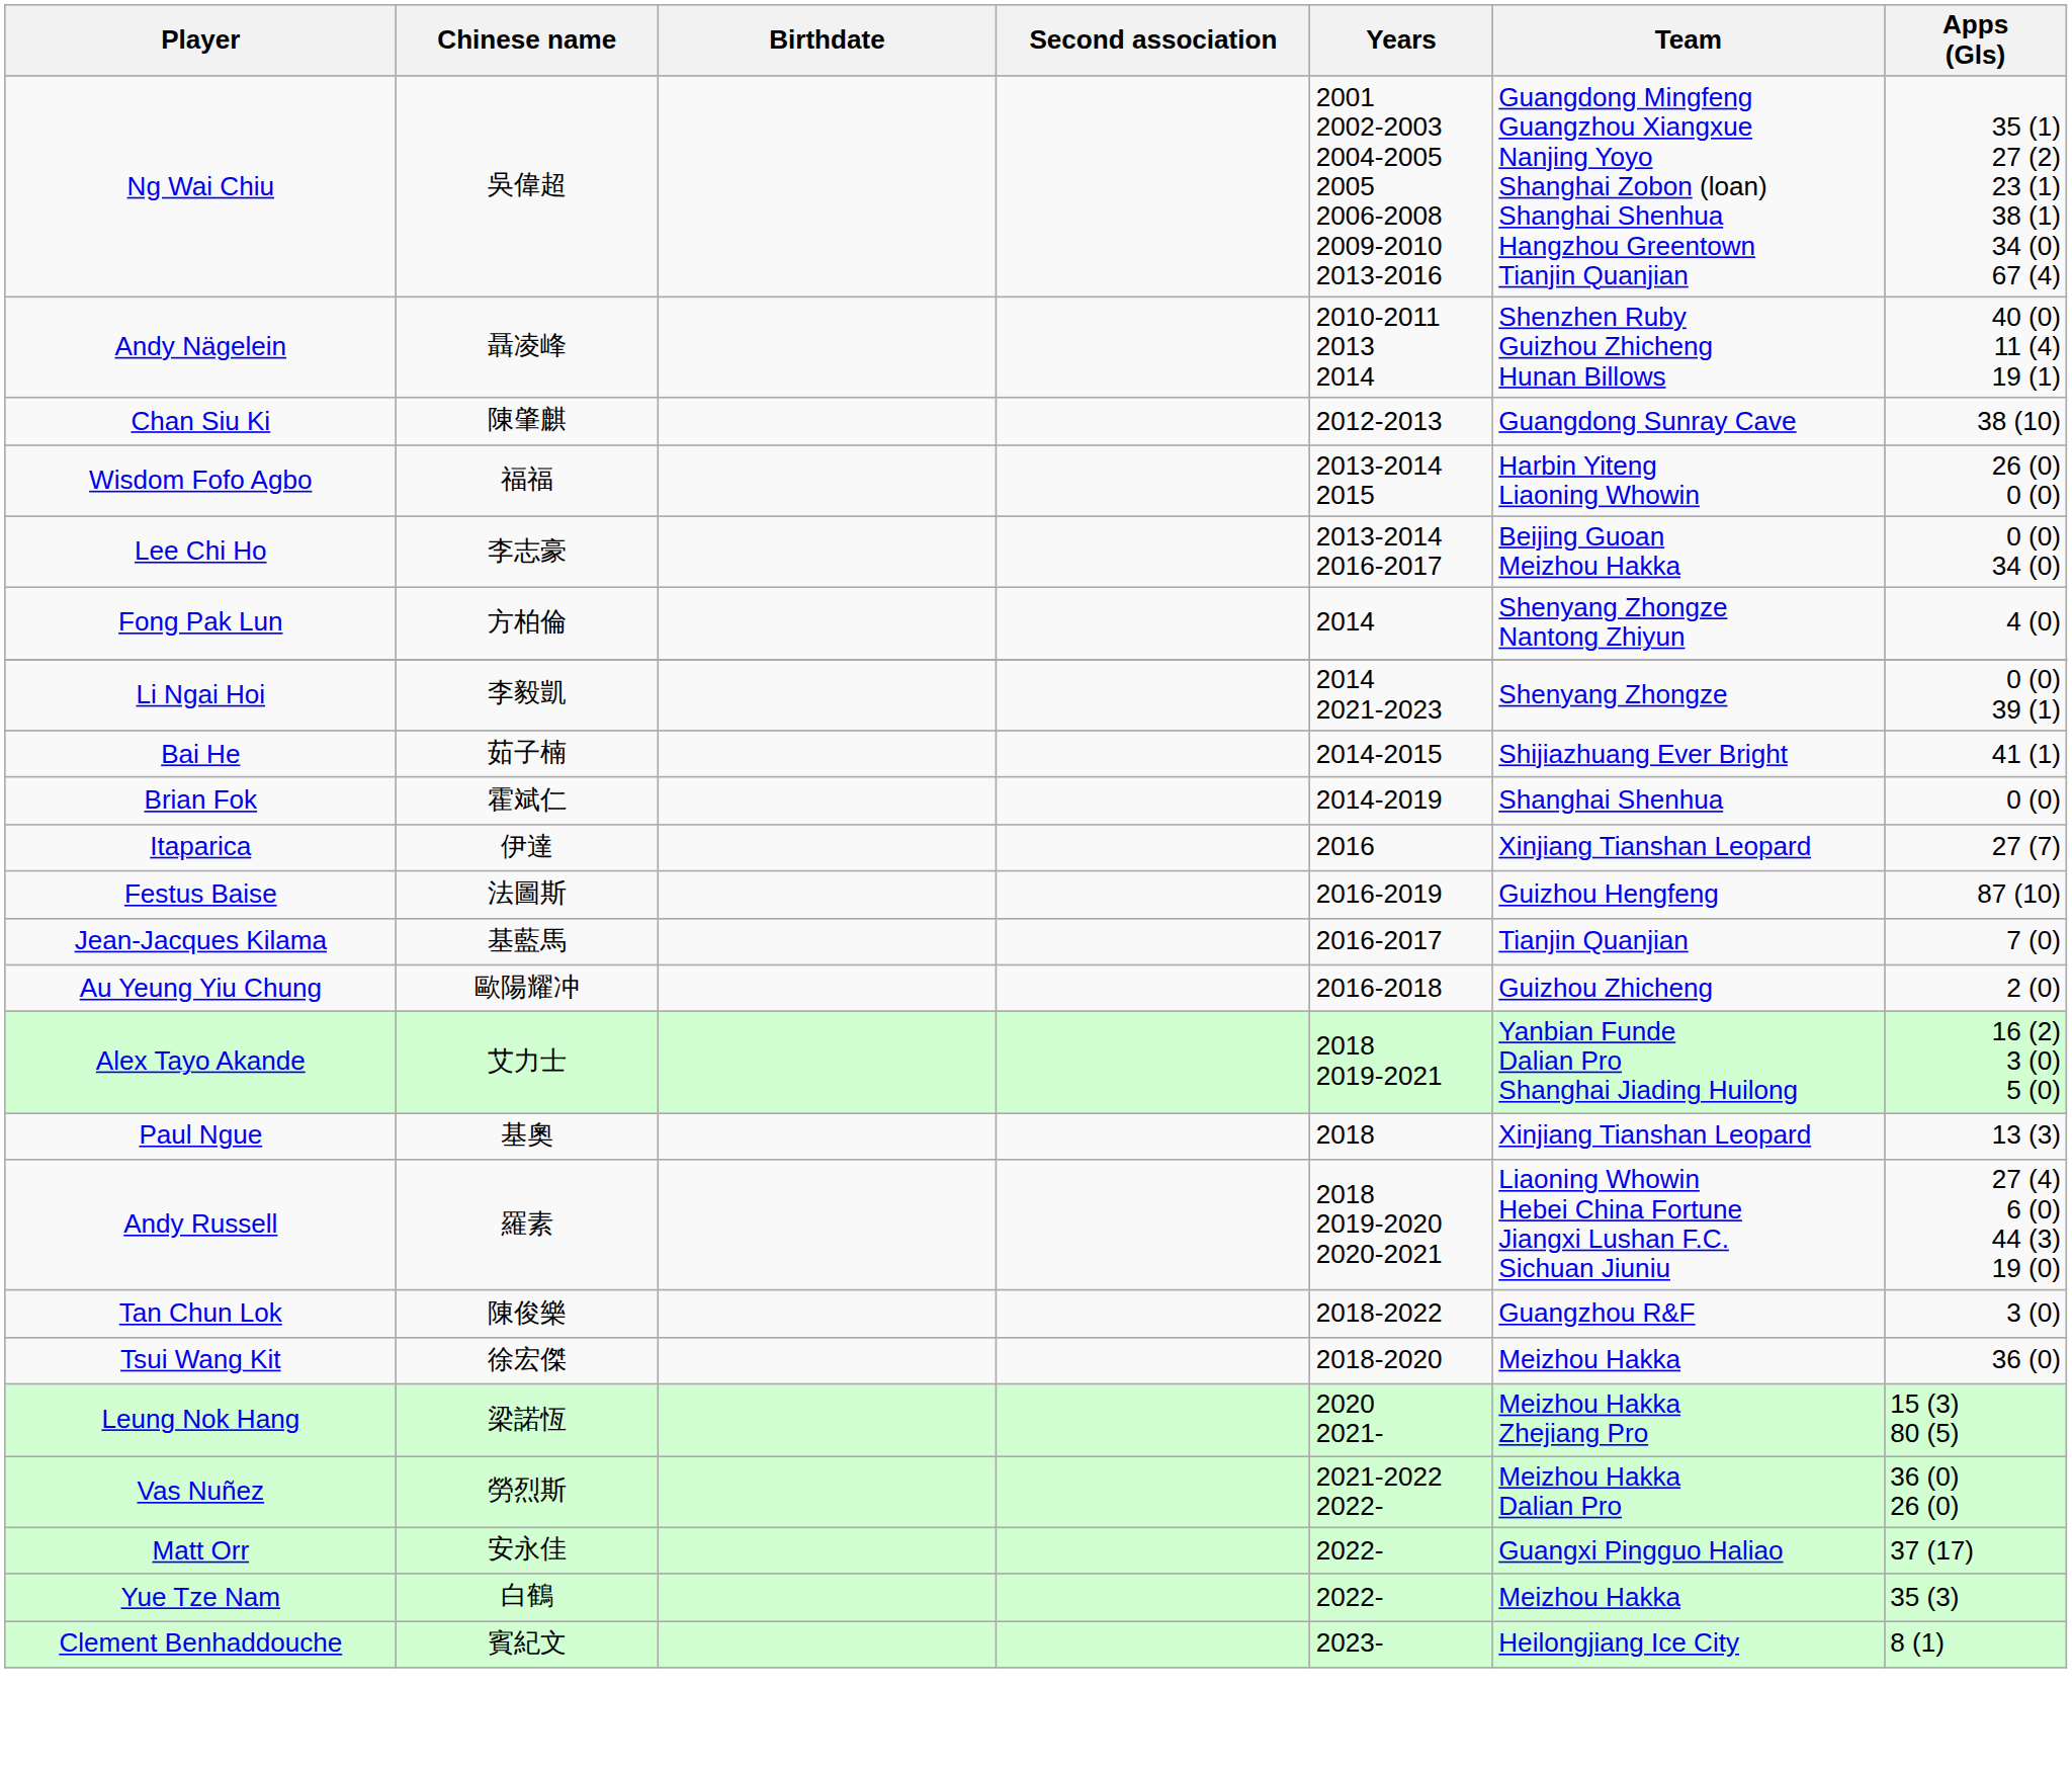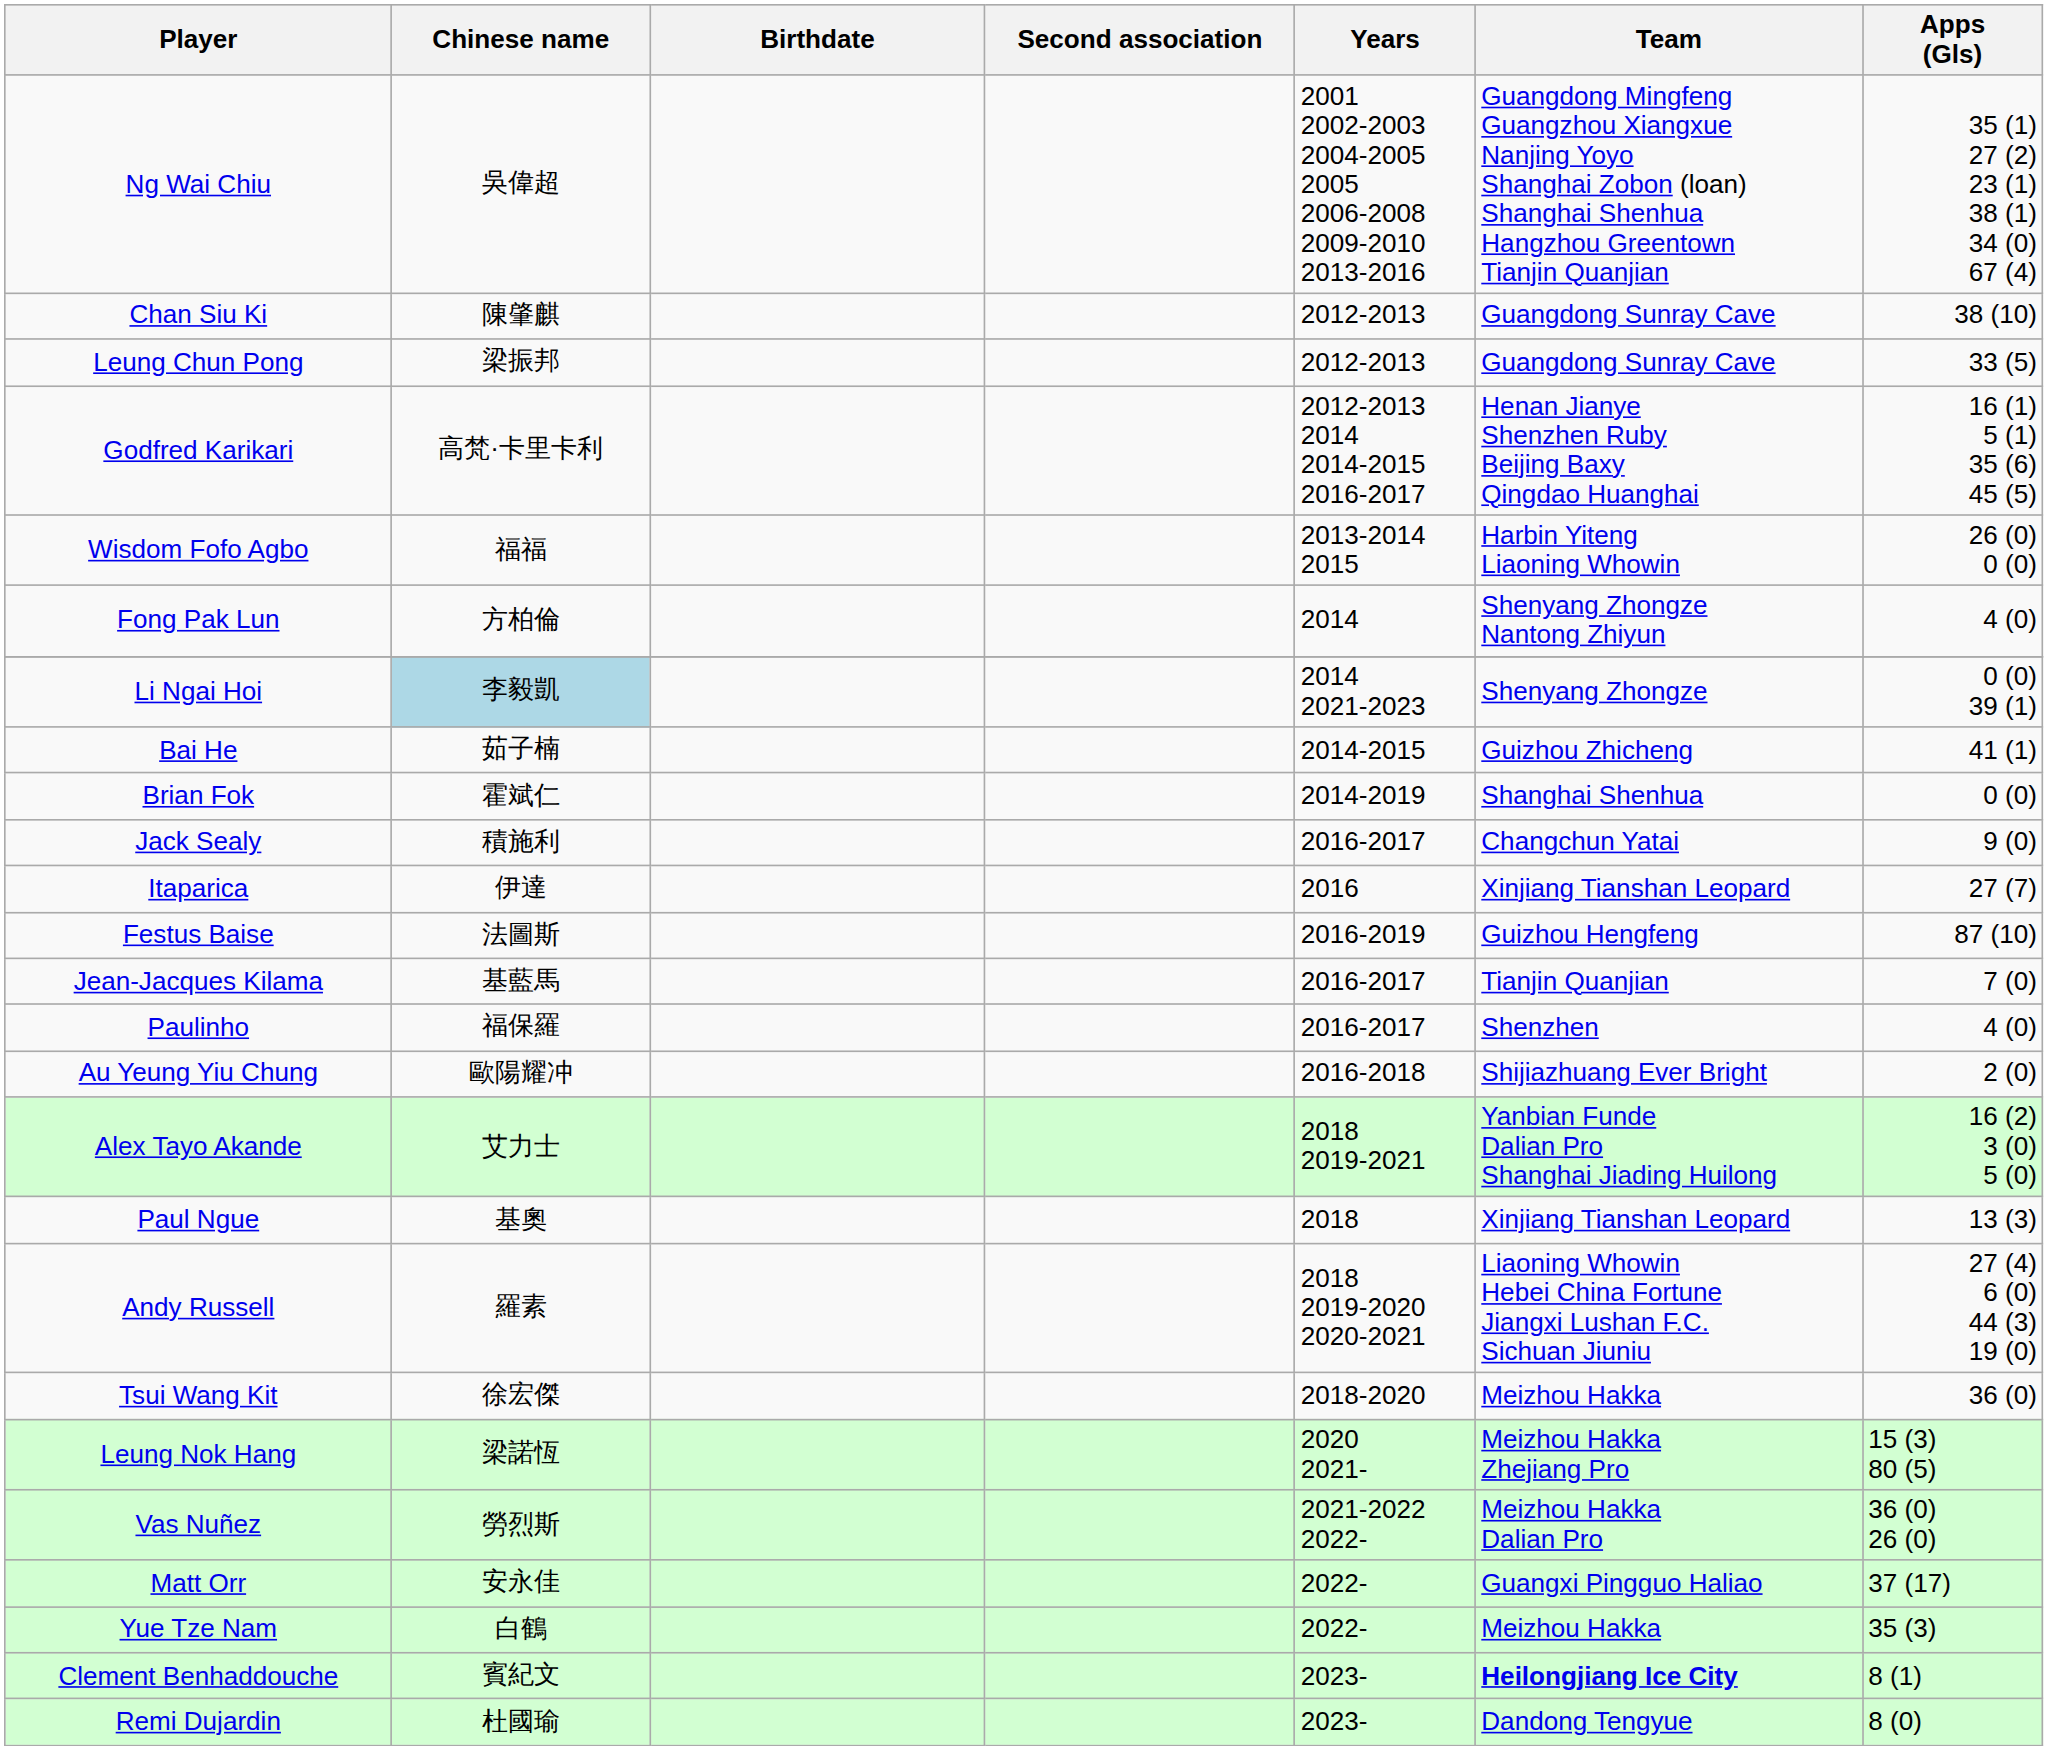 <table width=79%; class="wikitable plainrowheaders">
 <tr>
 <th width=15%>Player</th>
 <th width=10%>Chinese name</th>
 <th width=13%>Birthdate</th>
 <th width=12%>Second association</th>
 <th width=7%>Years</th>
 <th width=15%>Team</th>
 <th width=7%>Apps<br>(Gls)</th>
 </tr>
 <tr>
 <td align="center"><a href='#'>Ng Wai Chiu</a></td>
 <td align="center">吳偉超</td>
 <td align="center"></td>
 <td align="center"></td>
 <td>2001<br>2002-2003<br>2004-2005<br>2005<br>2006-2008<br>2009-2010<br>2013-2016</td>
 <td><a href='#'>Guangdong Mingfeng</a><br><a href='#'>Guangzhou Xiangxue</a><br><a href='#'>Nanjing Yoyo</a><br><a href='#'>Shanghai Zobon</a> (loan)<br><a href='#'>Shanghai Shenhua</a><br><a href='#'>Hangzhou Greentown</a><br><a href='#'>Tianjin Quanjian</a></td>
 <td align="right"><br>35 (1)<br>27 (2)<br>23 (1)<br>38 (1)<br>34 (0)<br>67 (4)</td>
 </tr>
 <tr>
-<td align="center"><a href='#'>Andy Nägelein</a></td>
-<td align="center">聶凌峰</td>
-<td align="center"></td>
-<td align="center"></td>
-<td>2010-2011<br>2013<br>2014</td>
-<td><a href='#'>Shenzhen Ruby</a><br><a href='#'>Guizhou Zhicheng</a><br><a href='#'>Hunan Billows</a></td>
-<td align="right">40 (0)<br>11 (4)<br>19 (1)</td>
-</tr>
-<tr>
 <td align="center"><a href='#'>Chan Siu Ki</a></td>
 <td align="center">陳肇麒</td>
 <td align="center"></td>
 <td align="center"></td>
 <td>2012-2013</td>
 <td><a href='#'>Guangdong Sunray Cave</a></td>
 <td align="right">38 (10)</td>
 </tr>
 <tr>
+<td align="center"><a href='#'>Leung Chun Pong</a></td>
+<td align="center">梁振邦</td>
+<td align="center"></td>
+<td align="center"></td>
+<td>2012-2013</td>
+<td><a href='#'>Guangdong Sunray Cave</a></td>
+<td align="right">33 (5)</td>
+</tr>
+<tr>
+<td align="center"><a href='#'>Godfred Karikari</a></td>
+<td align="center">高梵·卡里卡利</td>
+<td align="center"></td>
+<td align="center"></td>
+<td>2012-2013<br>2014<br>2014-2015<br>2016-2017</td>
+<td><a href='#'>Henan Jianye</a><br><a href='#'>Shenzhen Ruby</a><br><a href='#'>Beijing Baxy</a><br><a href='#'>Qingdao Huanghai</a></td>
+<td align="right">16 (1)<br>5 (1)<br>35 (6)<br>45 (5)</td>
+</tr>
+<tr>
 <td align="center"><a href='#'>Wisdom Fofo Agbo</a></td>
 <td align="center">福福</td>
 <td align="center"></td>
 <td align="center"></td>
 <td>2013-2014<br>2015</td>
 <td><a href='#'>Harbin Yiteng</a><br><a href='#'>Liaoning Whowin</a></td>
 <td align="right">26 (0)<br>0 (0)</td>
-</tr>
-<tr>
-<td align="center"><a href='#'>Lee Chi Ho</a></td>
-<td align="center">李志豪</td>
-<td align="center"></td>
-<td align="center"></td>
-<td>2013-2014<br>2016-2017</td>
-<td><a href='#'>Beijing Guoan</a><br><a href='#'>Meizhou Hakka</a></td>
-<td align="right">0 (0)<br>34 (0)</td>
 </tr>
 <tr>
 <td align="center"><a href='#'>Fong Pak Lun</a></td>
 <td align="center">方柏倫</td>
 <td align="center"></td>
 <td align="center"></td>
 <td>2014</td>
 <td><a href='#'>Shenyang Zhongze</a><br><a href='#'>Nantong Zhiyun</a></td>
 <td align="right">4 (0)</td>
 </tr>
 <tr>
 </tr>
 <tr>
 <td align="center"><a href='#'>Li Ngai Hoi</a></td>
-<td align="center">李毅凱</td>
+<td align="center" style="background: lightblue;">李毅凱</td>
 <td align="center"></td>
 <td align="center"></td>
 <td>2014<br>2021-2023</td>
 <td><a href='#'>Shenyang Zhongze</a></td>
 <td align="right">0 (0)<br>39 (1)</td>
 </tr>
 <tr>
 <td align="center"><a href='#'>Bai He</a></td>
 <td align="center">茹子楠</td>
 <td align="center"></td>
 <td align="center"></td>
 <td>2014-2015</td>
-<td><a href='#'>Shijiazhuang Ever Bright</a></td>
+<td><a href='#'>Guizhou Zhicheng</a></td>
 <td align="right">41 (1)</td>
 </tr>
 <tr>
 <td align="center"><a href='#'>Brian Fok</a></td>
 <td align="center">霍斌仁</td>
 <td align="center"></td>
 <td align="center"></td>
 <td>2014-2019</td>
 <td><a href='#'>Shanghai Shenhua</a></td>
 <td align="right">0 (0)</td>
+</tr>
+<tr>
+<td align="center"><a href='#'>Jack Sealy</a></td>
+<td align="center">積施利</td>
+<td align="center"></td>
+<td align="center"></td>
+<td>2016-2017</td>
+<td><a href='#'>Changchun Yatai</a></td>
+<td align="right">9 (0)</td>
 </tr>
 <tr>
 <td align="center"><a href='#'>Itaparica</a></td>
 <td align="center">伊達</td>
 <td align="center"></td>
 <td align="center"></td>
 <td>2016</td>
 <td><a href='#'>Xinjiang Tianshan Leopard</a></td>
 <td align="right">27 (7)</td>
 </tr>
 <tr>
 <td align="center"><a href='#'>Festus Baise</a></td>
 <td align="center">法圖斯</td>
 <td align="center"></td>
 <td align="center"></td>
 <td>2016-2019</td>
 <td><a href='#'>Guizhou Hengfeng</a></td>
 <td align="right">87 (10)</td>
 </tr>
 <tr>
 <td align="center"><a href='#'>Jean-Jacques Kilama</a></td>
 <td align="center">基藍馬</td>
 <td align="center"></td>
 <td align="center"></td>
 <td>2016-2017</td>
 <td><a href='#'>Tianjin Quanjian</a></td>
 <td align="right">7 (0)</td>
 </tr>
 <tr>
+<td align="center"><a href='#'>Paulinho</a></td>
+<td align="center">福保羅</td>
+<td align="center"></td>
+<td align="center"></td>
+<td>2016-2017</td>
+<td><a href='#'>Shenzhen</a></td>
+<td align="right">4 (0)</td>
+</tr>
+<tr>
 <td align="center"><a href='#'>Au Yeung Yiu Chung</a></td>
 <td align="center">歐陽耀冲</td>
 <td align="center"></td>
 <td align="center"></td>
 <td>2016-2018</td>
-<td><a href='#'>Guizhou Zhicheng</a></td>
+<td><a href='#'>Shijiazhuang Ever Bright</a></td>
 <td align="right">2 (0)</td>
 </tr>
 <tr bgcolor="#D2FFD2">
 <td align="center"><a href='#'>Alex Tayo Akande</a></td>
 <td align="center">艾力士</td>
 <td align="center"></td>
 <td align="center"></td>
 <td>2018<br>2019-2021<br></td>
 <td><a href='#'>Yanbian Funde</a><br><a href='#'>Dalian Pro</a><br><a href='#'>Shanghai Jiading Huilong</a></td>
 <td align="right">16 (2)<br>3 (0)<br>5 (0)</td>
 </tr>
 <tr>
 <td align="center"><a href='#'>Paul Ngue</a></td>
 <td align="center">基奧</td>
 <td align="center"></td>
 <td align="center"></td>
 <td>2018</td>
 <td><a href='#'>Xinjiang Tianshan Leopard</a></td>
 <td align="right">13 (3)</td>
 </tr>
 <tr>
 <td align="center"><a href='#'>Andy Russell</a></td>
 <td align="center">羅素</td>
 <td align="center"></td>
 <td align="center"></td>
 <td>2018<br>2019-2020<br>2020-2021</td>
 <td><a href='#'>Liaoning Whowin</a><br><a href='#'>Hebei China Fortune</a><br><a href='#'>Jiangxi Lushan F.C.</a><br><a href='#'>Sichuan Jiuniu</a></td>
 <td align="right">27 (4)<br>6 (0)<br>44 (3)<br>19 (0)</td>
-</tr>
-<tr>
-<td align="center"><a href='#'>Tan Chun Lok</a></td>
-<td align="center">陳俊樂</td>
-<td align="center"></td>
-<td align="center"></td>
-<td>2018-2022</td>
-<td><a href='#'>Guangzhou R&F</a></td>
-<td align="right">3 (0)</td>
 </tr>
 <tr>
 <td align="center"><a href='#'>Tsui Wang Kit</a></td>
 <td align="center">徐宏傑</td>
 <td align="center"></td>
 <td align="center"></td>
 <td>2018-2020</td>
 <td><a href='#'>Meizhou Hakka</a></td>
 <td align="right">36 (0)</td>
 </tr>
 <tr bgcolor="#D2FFD2">
 <td align="center"><a href='#'>Leung Nok Hang</a></td>
 <td align="center">梁諾恆</td>
 <td align="center"></td>
 <td align="center"></td>
 <td>2020<br>2021-</td>
 <td><a href='#'>Meizhou Hakka</a><br><a href='#'>Zhejiang Pro</a></td>
 <td>15 (3)<br>80 (5)</td>
 </tr>
 <tr bgcolor="#D2FFD2">
 <td align="center"><a href='#'>Vas Nuñez</a></td>
 <td align="center">勞烈斯</td>
 <td align="center"></td>
 <td align="center"></td>
 <td>2021-2022<br>2022-</td>
 <td><a href='#'>Meizhou Hakka</a><br><a href='#'>Dalian Pro</a></td>
 <td>36 (0)<br>26 (0)</td>
 </tr>
 <tr bgcolor="#D2FFD2">
 <td align="center"><a href='#'>Matt Orr</a></td>
 <td align="center">安永佳</td>
 <td align="center"></td>
 <td align="center"></td>
 <td>2022-</td>
 <td><a href='#'>Guangxi Pingguo Haliao</a></td>
 <td>37 (17)</td>
 </tr>
 <tr bgcolor="#D2FFD2">
 <td align="center"><a href='#'>Yue Tze Nam</a></td>
 <td align="center">白鶴</td>
 <td align="center"></td>
 <td align="center"></td>
 <td>2022-</td>
 <td><a href='#'>Meizhou Hakka</a></td>
 <td>35 (3)</td>
 </tr>
 <tr bgcolor="#D2FFD2">
 <td align="center"><a href='#'>Clement Benhaddouche</a></td>
 <td align="center">賓紀文</td>
 <td align="center"></td>
 <td align="center"></td>
 <td>2023-</td>
-<td><a href='#'>Heilongjiang Ice City</a></td>
+<td><strong><a href='#'>Heilongjiang Ice City</a></strong></td>
 <td>8 (1)</td>
 </tr>
+<tr bgcolor="#D2FFD2">
+<td align="center"><a href='#'>Remi Dujardin</a></td>
+<td align="center">杜國瑜</td>
+<td align="center"></td>
+<td align="center"></td>
+<td>2023-</td>
+<td><a href='#'>Dandong Tengyue</a></td>
+<td>8 (0)</td>
+</tr>
 </table>
